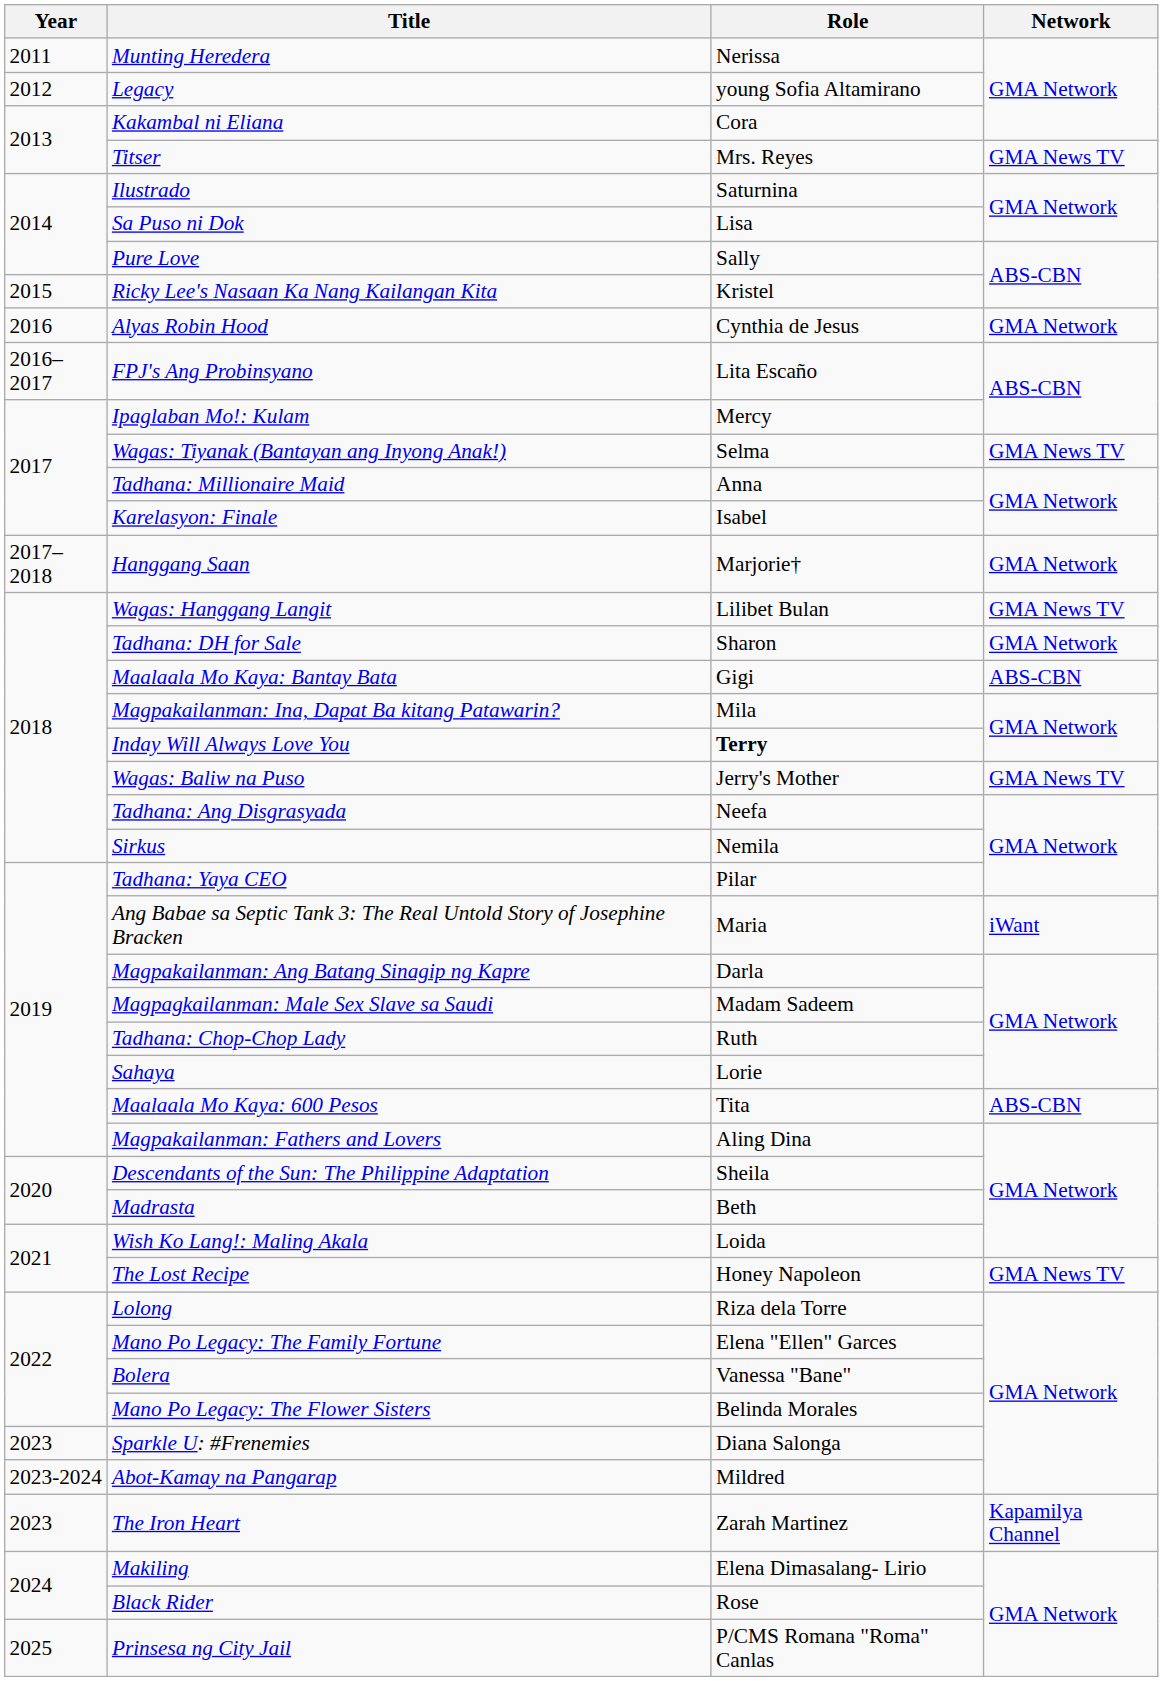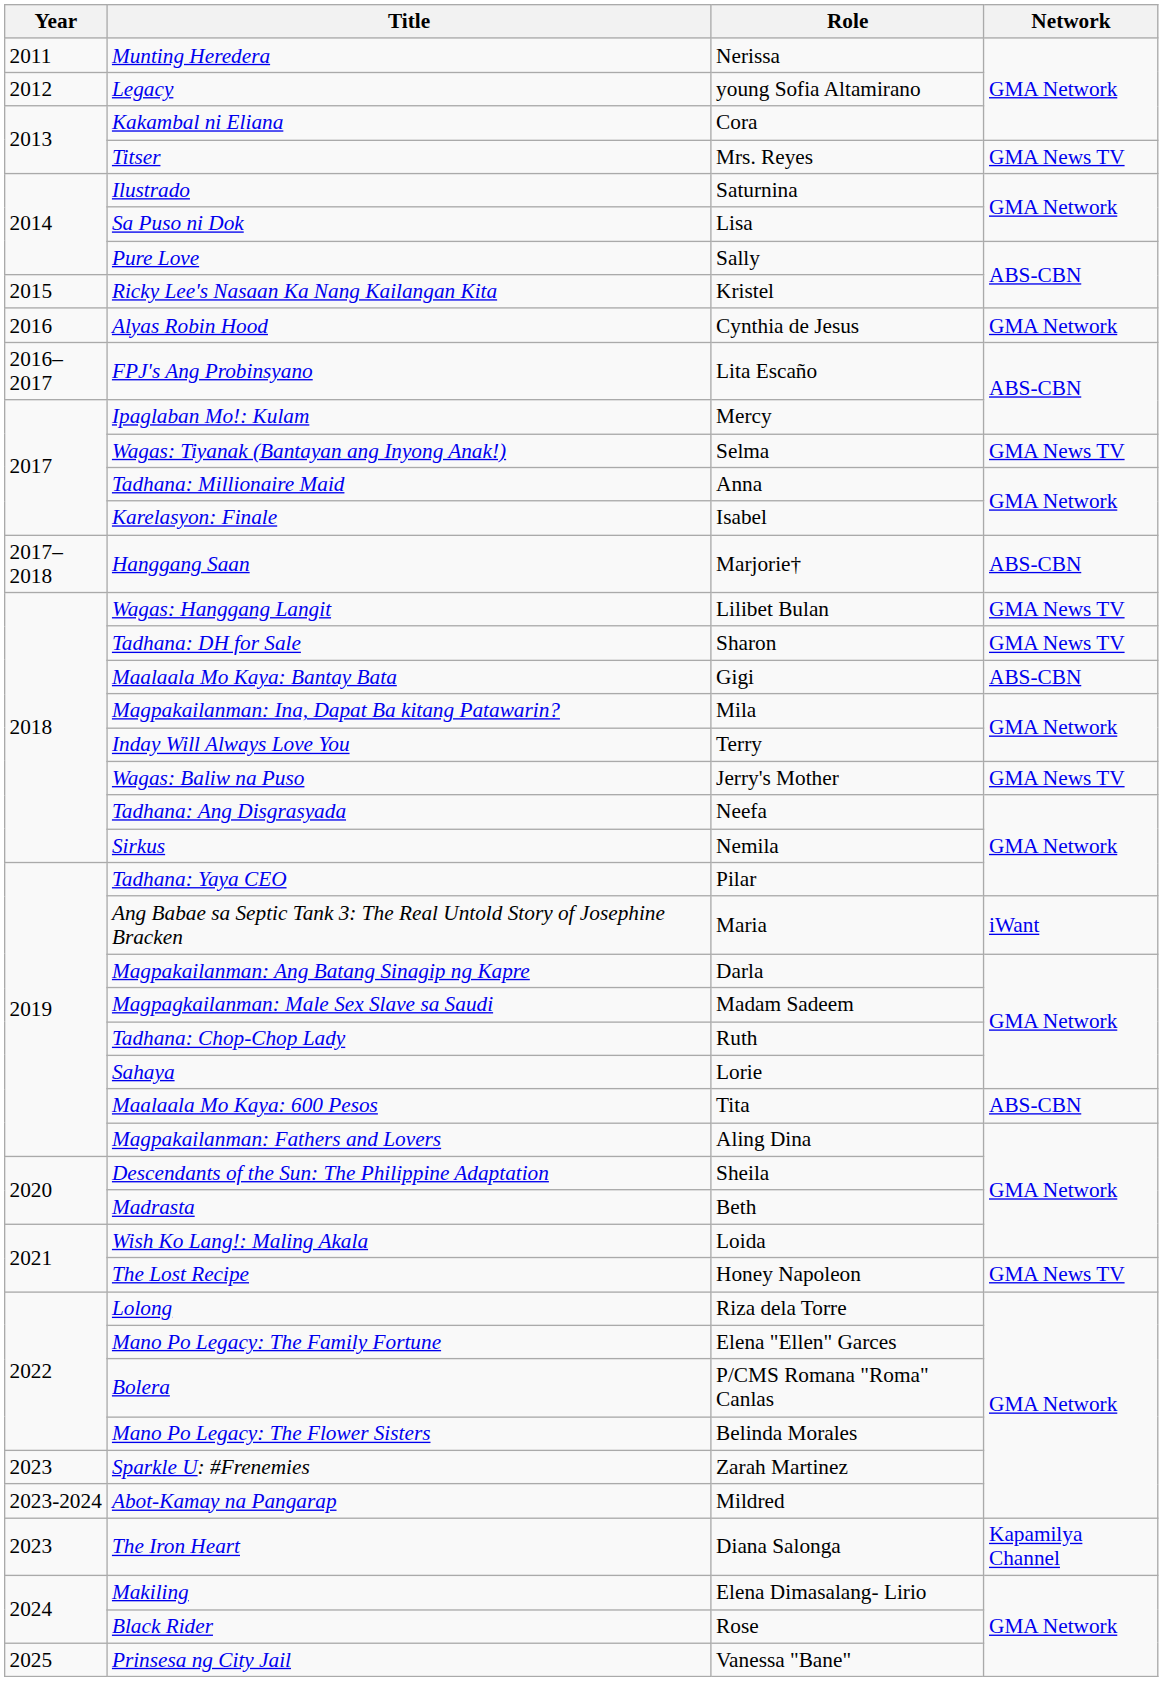 <table class="wikitable sortable">
 <tr>
 <th>Year</th>
 <th>Title</th>
 <th>Role</th>
 <th>Network</th>
 </tr>
 <tr>
 <td>2011</td>
 <td><em><a href='#'>Munting Heredera</a></em></td>
 <td>Nerissa</td>
 <td rowspan="3"><a href='#'>GMA Network</a></td>
 </tr>
 <tr>
 <td>2012</td>
 <td><em><a href='#'>Legacy</a></em></td>
 <td>young Sofia Altamirano</td>
 </tr>
 <tr>
 <td rowspan="2">2013</td>
 <td><em><a href='#'>Kakambal ni Eliana</a></em></td>
 <td>Cora</td>
 </tr>
 <tr>
 <td><em><a href='#'>Titser</a></em></td>
 <td>Mrs. Reyes</td>
 <td><a href='#'>GMA News TV</a></td>
 </tr>
 <tr>
 <td rowspan="3">2014</td>
 <td><em><a href='#'>Ilustrado</a></em></td>
 <td>Saturnina</td>
 <td rowspan="2"><a href='#'>GMA Network</a></td>
 </tr>
 <tr>
 <td><em><a href='#'>Sa Puso ni Dok</a></em></td>
 <td>Lisa</td>
 </tr>
 <tr>
 <td><em><a href='#'>Pure Love</a></em></td>
 <td>Sally</td>
 <td rowspan="2"><a href='#'>ABS-CBN</a></td>
 </tr>
 <tr>
 <td>2015</td>
 <td><em><a href='#'>Ricky Lee's Nasaan Ka Nang Kailangan Kita</a></em></td>
 <td>Kristel</td>
 </tr>
 <tr>
 <td>2016</td>
 <td><em><a href='#'>Alyas Robin Hood</a></em></td>
 <td>Cynthia de Jesus</td>
 <td><a href='#'>GMA Network</a></td>
 </tr>
 <tr>
 <td>2016–2017</td>
 <td><em><a href='#'>FPJ's Ang Probinsyano</a></em></td>
 <td>Lita Escaño</td>
 <td rowspan="2"><a href='#'>ABS-CBN</a></td>
 </tr>
 <tr>
 <td rowspan="4">2017</td>
 <td><em><a href='#'>Ipaglaban Mo!: Kulam</a></em></td>
 <td>Mercy</td>
 </tr>
 <tr>
 <td><em><a href='#'>Wagas: Tiyanak (Bantayan ang Inyong Anak!)</a></em></td>
 <td>Selma</td>
 <td><a href='#'>GMA News TV</a> </td>
 </tr>
 <tr>
 <td><em><a href='#'>Tadhana: Millionaire Maid</a></em></td>
 <td>Anna</td>
 <td rowspan="2"><a href='#'>GMA Network</a> </td>
 </tr>
 <tr>
 <td><em><a href='#'>Karelasyon: Finale</a></em></td>
 <td>Isabel </td>
 </tr>
 <tr>
 <td>2017–2018</td>
 <td><em><a href='#'>Hanggang Saan</a></em></td>
 <td>Marjorie†</td>
-<td><a href='#'>GMA Network</a></td>
+<td><a href='#'>ABS-CBN</a></td>
 </tr>
 <tr>
 <td rowspan="8">2018</td>
 <td><em><a href='#'>Wagas: Hanggang Langit</a></em></td>
 <td>Lilibet Bulan</td>
 <td><a href='#'>GMA News TV</a> </td>
 </tr>
 <tr>
 <td><em><a href='#'>Tadhana: DH for Sale</a></em></td>
 <td>Sharon</td>
-<td><a href='#'>GMA Network</a> </td>
+<td><a href='#'>GMA News TV</a> </td>
 </tr>
 <tr>
 <td><em><a href='#'>Maalaala Mo Kaya: Bantay Bata</a></em></td>
 <td>Gigi</td>
 <td><a href='#'>ABS-CBN</a> </td>
 </tr>
 <tr>
 <td><em><a href='#'>Magpakailanman: Ina, Dapat Ba kitang Patawarin?</a></em></td>
 <td>Mila</td>
 <td rowspan="2"><a href='#'>GMA Network</a></td>
 </tr>
 <tr>
 <td><em><a href='#'>Inday Will Always Love You</a></em></td>
-<td><strong>Terry </strong></td>
+<td>Terry </td>
 </tr>
 <tr>
 <td><em><a href='#'>Wagas: Baliw na Puso</a></em></td>
 <td>Jerry's Mother</td>
 <td><a href='#'>GMA News TV</a> </td>
 </tr>
 <tr>
 <td><em><a href='#'>Tadhana: Ang Disgrasyada</a></em></td>
 <td>Neefa</td>
 <td rowspan="3"><a href='#'>GMA Network</a></td>
 </tr>
 <tr>
 <td><em><a href='#'>Sirkus</a></em></td>
 <td>Nemila </td>
 </tr>
 <tr>
 <td rowspan="8">2019</td>
 <td><em><a href='#'>Tadhana: Yaya CEO</a></em></td>
 <td>Pilar</td>
 </tr>
 <tr>
 <td><em>Ang Babae sa Septic Tank 3: The Real Untold Story of Josephine Bracken</em></td>
 <td>Maria</td>
 <td><a href='#'>iWant</a> </td>
 </tr>
 <tr>
 <td><em><a href='#'>Magpakailanman: Ang Batang Sinagip ng Kapre</a></em></td>
 <td>Darla</td>
 <td rowspan="4"><a href='#'>GMA Network</a> </td>
 </tr>
 <tr>
 <td><em><a href='#'>Magpagkailanman: Male Sex Slave sa Saudi</a></em></td>
 <td>Madam Sadeem </td>
 </tr>
 <tr>
 <td><em><a href='#'>Tadhana: Chop-Chop Lady</a></em></td>
 <td>Ruth </td>
 </tr>
 <tr>
 <td><em><a href='#'>Sahaya</a></em></td>
 <td>Lorie </td>
 </tr>
 <tr>
 <td><em><a href='#'>Maalaala Mo Kaya: 600 Pesos</a></em></td>
 <td>Tita</td>
 <td><a href='#'>ABS-CBN</a> </td>
 </tr>
 <tr>
 <td><em><a href='#'>Magpakailanman: Fathers and Lovers</a></em></td>
 <td>Aling Dina</td>
 <td rowspan="4"><a href='#'>GMA Network</a></td>
 </tr>
 <tr>
 <td rowspan="2">2020</td>
 <td><em><a href='#'>Descendants of the Sun: The Philippine Adaptation</a></em></td>
 <td>Sheila</td>
 </tr>
 <tr>
 <td><em><a href='#'>Madrasta</a></em></td>
 <td>Beth </td>
 </tr>
 <tr>
 <td rowspan="2">2021</td>
 <td><em><a href='#'>Wish Ko Lang!: Maling Akala</a></em></td>
 <td>Loida</td>
 </tr>
 <tr>
 <td><em><a href='#'>The Lost Recipe</a></em></td>
 <td>Honey Napoleon</td>
 <td><a href='#'>GMA News TV</a> </td>
 </tr>
 <tr>
 <td rowspan="4">2022</td>
 <td><em><a href='#'>Lolong</a></em></td>
 <td>Riza dela Torre</td>
 <td rowspan="6"><a href='#'>GMA Network</a></td>
 </tr>
 <tr>
 <td><em><a href='#'>Mano Po Legacy: The Family Fortune</a></em></td>
 <td>Elena "Ellen" Garces</td>
 </tr>
 <tr>
 <td><em><a href='#'>Bolera</a></em></td>
-<td>Vanessa "Bane"</td>
+<td>P/CMS Romana "Roma" Canlas</td>
 </tr>
 <tr>
 <td><em><a href='#'>Mano Po Legacy: The Flower Sisters</a></em></td>
 <td>Belinda Morales</td>
 </tr>
 <tr>
 <td>2023</td>
 <td><em><a href='#'>Sparkle U</a>: #Frenemies</em></td>
-<td>Diana Salonga</td>
+<td>Zarah Martinez</td>
 </tr>
 <tr>
 <td>2023-2024</td>
 <td><em><a href='#'>Abot-Kamay na Pangarap</a></em></td>
 <td>Mildred</td>
 </tr>
 <tr>
 <td>2023</td>
 <td><em><a href='#'>The Iron Heart</a></em></td>
-<td>Zarah Martinez</td>
+<td>Diana Salonga</td>
 <td><a href='#'>Kapamilya Channel</a></td>
 </tr>
 <tr>
 <td rowspan="2">2024</td>
 <td><em><a href='#'>Makiling</a></em></td>
 <td>Elena Dimasalang- Lirio</td>
 <td rowspan="3"><a href='#'>GMA Network</a></td>
 </tr>
 <tr>
 <td><a href='#'><em>Black Rider</em></a></td>
 <td>Rose</td>
 </tr>
 <tr>
 <td>2025</td>
 <td><a href='#'><em>Prinsesa ng City Jail</em></a></td>
-<td>P/CMS Romana "Roma" Canlas</td>
+<td>Vanessa "Bane"</td>
 </tr>
 </table>
